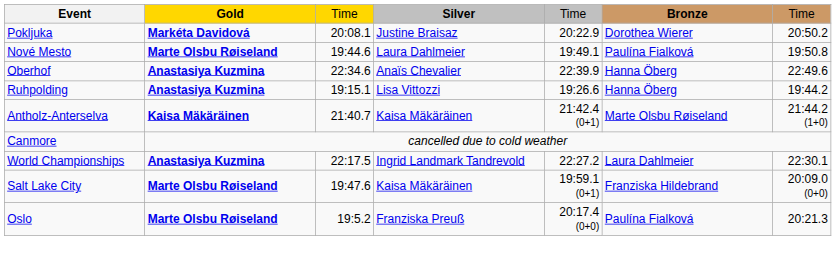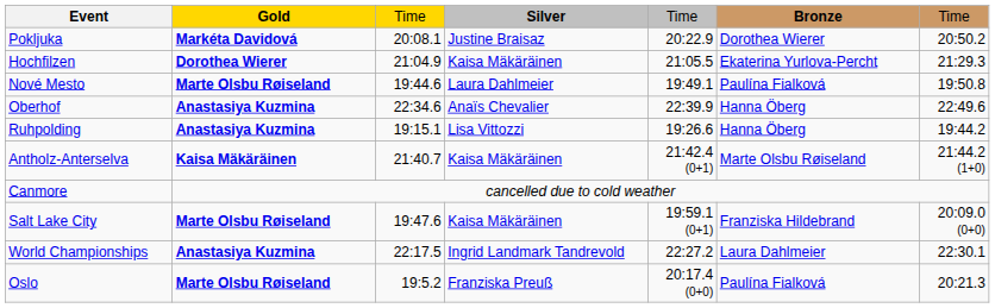 <table class="wikitable">
 <tr>
 <th width="180">Event</th>
 <th width="220" style="background:gold">Gold</th>
 <th width="70" style="background:gold;font-weight:normal">Time</th>
 <th width="220" style="background:silver">Silver</th>
 <th width="70" style="background:silver;font-weight:normal">Time</th>
 <th width="220" style="background:#CC9966">Bronze</th>
 <th width="70" style="background:#CC9966;font-weight:normal">Time</th>
 </tr>
 <tr>
 <td><a href='#'>Pokljuka</a><br></td>
 <td><strong><a href='#'>Markéta Davidová</a></strong><br></td>
 <td align="right">20:08.1 <br> </td>
 <td><a href='#'>Justine Braisaz</a><br></td>
 <td align="right">20:22.9 <br> </td>
 <td><a href='#'>Dorothea Wierer</a><br></td>
 <td align="right">20:50.2 <br> </td>
+</tr>
+<tr>
+<td><a href='#'>Hochfilzen</a><br></td>
+<td><strong><a href='#'>Dorothea Wierer</a></strong><br></td>
+<td align="right">21:04.9 <br> </td>
+<td><a href='#'>Kaisa Mäkäräinen</a><br></td>
+<td align="right">21:05.5 <br> </td>
+<td><a href='#'>Ekaterina Yurlova-Percht</a><br></td>
+<td align="right">21:29.3 <br> </td>
 </tr>
 <tr>
 <td><a href='#'>Nové Mesto</a><br></td>
 <td><strong><a href='#'>Marte Olsbu Røiseland</a></strong><br></td>
 <td align="right">19:44.6 <br> </td>
 <td><a href='#'>Laura Dahlmeier</a><br></td>
 <td align="right">19:49.1 <br> </td>
 <td><a href='#'>Paulína Fialková</a><br></td>
 <td align="right">19:50.8 <br> </td>
 </tr>
 <tr>
 <td><a href='#'>Oberhof</a><br></td>
 <td><strong><a href='#'>Anastasiya Kuzmina</a></strong><br></td>
 <td align="right">22:34.6 <br> </td>
 <td><a href='#'>Anaïs Chevalier</a><br></td>
 <td align="right">22:39.9 <br> </td>
 <td><a href='#'>Hanna Öberg</a><br></td>
 <td align="right">22:49.6 <br> </td>
 </tr>
 <tr>
 <td><a href='#'>Ruhpolding</a><br></td>
 <td><strong><a href='#'>Anastasiya Kuzmina</a></strong><br></td>
 <td align="right">19:15.1 <br> </td>
 <td><a href='#'>Lisa Vittozzi</a><br></td>
 <td align="right">19:26.6 <br> </td>
 <td><a href='#'>Hanna Öberg</a><br></td>
 <td align="right">19:44.2 <br> </td>
 </tr>
 <tr>
 <td><a href='#'>Antholz-Anterselva</a><br></td>
 <td><strong><a href='#'>Kaisa Mäkäräinen</a></strong><br></td>
 <td align="right">21:40.7 <br> </td>
 <td><a href='#'>Kaisa Mäkäräinen</a><br></td>
 <td align="right">21:42.4<br><small>(0+1)</small></td>
 <td><a href='#'>Marte Olsbu Røiseland</a><br></td>
 <td align="right">21:44.2<br><small>(1+0)</small></td>
 </tr>
 <tr>
 <td><a href='#'>Canmore</a><br></td>
 <td colspan="6" align="middle"><em>cancelled due to cold weather</em></td>
 </tr>
 <tr>
+<td><a href='#'>Salt Lake City</a><br></td>
+<td><strong><a href='#'>Marte Olsbu Røiseland</a></strong><br></td>
+<td align="right">19:47.6 <br> </td>
+<td><a href='#'>Kaisa Mäkäräinen</a><br></td>
+<td align="right">19:59.1<br><small>(0+1)</small></td>
+<td><a href='#'>Franziska Hildebrand</a><br><small></small></td>
+<td align="right">20:09.0<br><small>(0+0)</small></td>
+</tr>
+<tr>
 <td><a href='#'>World Championships</a><br></td>
 <td><strong><a href='#'>Anastasiya Kuzmina</a></strong><br></td>
 <td align="right">22:17.5 <br> </td>
 <td><a href='#'>Ingrid Landmark Tandrevold</a><br></td>
 <td align="right">22:27.2 <br> </td>
 <td><a href='#'>Laura Dahlmeier</a><br></td>
 <td align="right">22:30.1 <br> </td>
-</tr>
-<tr>
-<td><a href='#'>Salt Lake City</a><br></td>
-<td><strong><a href='#'>Marte Olsbu Røiseland</a></strong><br></td>
-<td align="right">19:47.6 <br> </td>
-<td><a href='#'>Kaisa Mäkäräinen</a><br></td>
-<td align="right">19:59.1<br><small>(0+1)</small></td>
-<td><a href='#'>Franziska Hildebrand</a><br><small></small></td>
-<td align="right">20:09.0<br><small>(0+0)</small></td>
 </tr>
 <tr>
 <td><a href='#'>Oslo</a><br></td>
 <td><strong><a href='#'>Marte Olsbu Røiseland</a></strong><br></td>
 <td align="right">19:5.2 <br> </td>
 <td><a href='#'>Franziska Preuß</a><br><small></small></td>
 <td align="right">20:17.4<br><small>(0+0)</small></td>
 <td><a href='#'>Paulína Fialková</a><br></td>
 <td align="right">20:21.3 <br> </td>
 </tr>
 </table>
